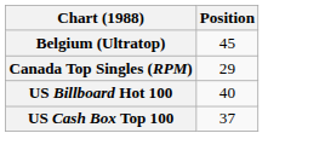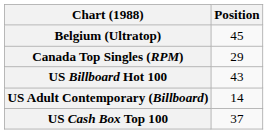 <table class="wikitable sortable plainrowheaders" style="text-align:center">
 <tr>
 <th>Chart (1988)</th>
 <th>Position</th>
 </tr>
 <tr>
 <th scope="row">Belgium (Ultratop)</th>
 <td>45</td>
 </tr>
 <tr>
 <th scope="row">Canada Top Singles (<em>RPM</em>)</th>
 <td>29</td>
 </tr>
 <tr>
 <th scope="row">US <em>Billboard</em> Hot 100</th>
-<td>40</td>
+<td>43</td>
+</tr>
+<tr>
+<th scope="row">US Adult Contemporary (<em>Billboard</em>)</th>
+<td>14</td>
 </tr>
 <tr>
 <th scope="row">US <em>Cash Box</em> Top 100</th>
 <td>37</td>
 </tr>
 </table>
